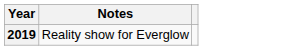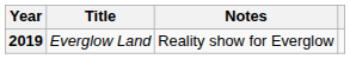 <table class="wikitable plainrowheaders">
 <tr>
 <th scope="col">Year</th>
+<th scope="col">Title</th>
 <th scope="col">Notes</th>
 <th scope="col"></th>
 </tr>
 <tr>
 <th scope="row">2019</th>
+<td><em>Everglow Land</em></td>
 <td>Reality show for Everglow</td>
 <td style="text-align:center"></td>
 </tr>
 </table>
